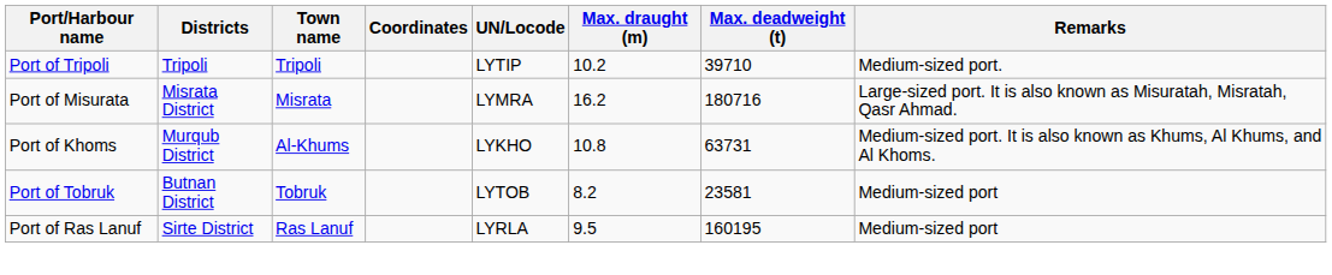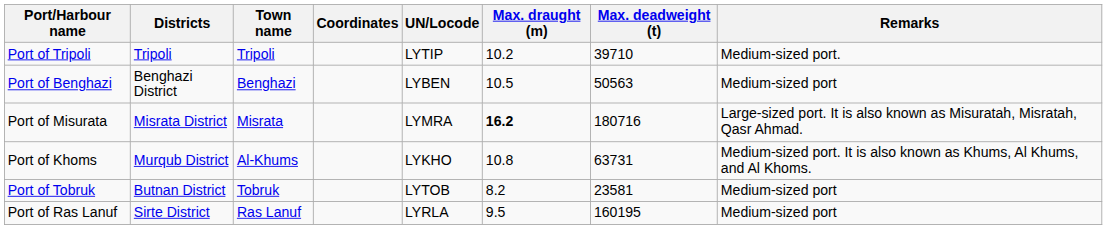 <table class="wikitable sortable">
 <tr>
 <th>Port/Harbour name</th>
 <th>Districts</th>
 <th>Town name</th>
 <th>Coordinates</th>
 <th>UN/Locode</th>
 <th><a href='#'>Max. draught</a> (m)</th>
 <th><a href='#'>Max. deadweight</a> (t)</th>
 <th>Remarks</th>
 </tr>
 <tr>
 <td><a href='#'>Port of Tripoli</a></td>
 <td><a href='#'>Tripoli</a></td>
 <td><a href='#'>Tripoli</a></td>
 <td></td>
 <td>LYTIP</td>
 <td>10.2</td>
 <td>39710</td>
 <td>Medium-sized port.</td>
 </tr>
 <tr>
+<td><a href='#'>Port of Benghazi</a></td>
+<td>Benghazi District</td>
+<td><a href='#'>Benghazi</a></td>
+<td></td>
+<td>LYBEN</td>
+<td>10.5</td>
+<td>50563</td>
+<td>Medium-sized port</td>
+</tr>
+<tr>
 <td>Port of Misurata</td>
 <td><a href='#'>Misrata District</a></td>
 <td><a href='#'>Misrata</a></td>
 <td></td>
 <td>LYMRA</td>
-<td>16.2</td>
+<td><strong>16.2</strong></td>
 <td>180716</td>
 <td>Large-sized port. It is also known as Misuratah, Misratah, Qasr Ahmad.</td>
 </tr>
 <tr>
 <td>Port of Khoms</td>
 <td><a href='#'>Murqub District</a></td>
 <td><a href='#'>Al-Khums</a></td>
 <td></td>
 <td>LYKHO</td>
 <td>10.8</td>
 <td>63731</td>
 <td>Medium-sized port. It is also known as Khums, Al Khums, and Al Khoms.</td>
 </tr>
 <tr>
 <td><a href='#'>Port of Tobruk</a></td>
 <td><a href='#'>Butnan District</a></td>
 <td><a href='#'>Tobruk</a></td>
 <td></td>
 <td>LYTOB</td>
 <td>8.2</td>
 <td>23581</td>
 <td>Medium-sized port</td>
 </tr>
 <tr>
 <td>Port of Ras Lanuf</td>
 <td><a href='#'>Sirte District</a></td>
 <td><a href='#'>Ras Lanuf</a></td>
 <td></td>
 <td>LYRLA</td>
 <td>9.5</td>
 <td>160195</td>
 <td>Medium-sized port</td>
 </tr>
 </table>
